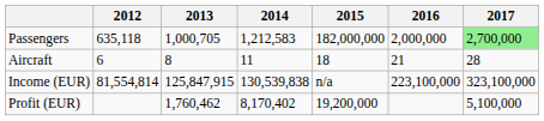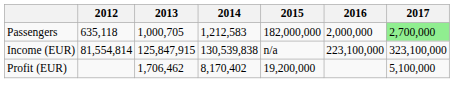 <table class="wikitable">
 <tr>
 <th></th>
 <th>2012</th>
 <th>2013</th>
 <th>2014</th>
 <th>2015</th>
 <th>2016</th>
 <th>2017</th>
 </tr>
 <tr>
 <td>Passengers</td>
 <td>635,118</td>
 <td>1,000,705</td>
 <td>1,212,583</td>
 <td>182,000,000</td>
 <td>2,000,000</td>
 <td style="background: lightgreen;">2,700,000</td>
 </tr>
 <tr>
-<td>Aircraft</td>
-<td>6</td>
-<td>8</td>
-<td>11</td>
-<td>18</td>
-<td>21</td>
-<td>28</td>
-</tr>
-<tr>
 <td>Income (EUR)</td>
 <td>81,554,814</td>
 <td>125,847,915</td>
 <td>130,539,838</td>
 <td>n/a</td>
 <td>223,100,000</td>
 <td>323,100,000</td>
 </tr>
 <tr>
 <td>Profit (EUR)</td>
 <td></td>
-<td>1,760,462</td>
+<td>1,706,462</td>
 <td>8,170,402</td>
 <td>19,200,000</td>
 <td></td>
 <td>5,100,000</td>
 </tr>
 </table>
